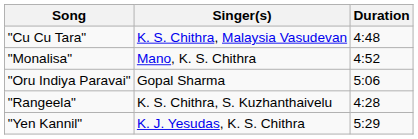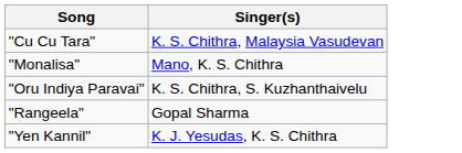 <table class="wikitable" style="font-size:95%;">
 <tr>
 <th>Song</th>
 <th>Singer(s)</th>
-<th>Duration</th>
 </tr>
 <tr>
 <td>"Cu Cu Tara"</td>
 <td><a href='#'>K. S. Chithra</a>, <a href='#'>Malaysia Vasudevan</a></td>
-<td>4:48</td>
 </tr>
 <tr>
 <td>"Monalisa"</td>
 <td><a href='#'>Mano</a>, K. S. Chithra</td>
-<td>4:52</td>
 </tr>
 <tr>
 <td>"Oru Indiya Paravai"</td>
-<td>Gopal Sharma</td>
-<td>5:06</td>
+<td>K. S. Chithra, S. Kuzhanthaivelu</td>
 </tr>
 <tr>
 <td>"Rangeela"</td>
-<td>K. S. Chithra, S. Kuzhanthaivelu</td>
-<td>4:28</td>
+<td>Gopal Sharma</td>
 </tr>
 <tr>
 <td>"Yen Kannil"</td>
 <td><a href='#'>K. J. Yesudas</a>, K. S. Chithra</td>
-<td>5:29</td>
 </tr>
 </table>
